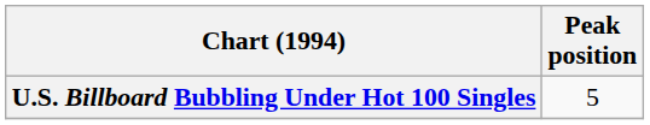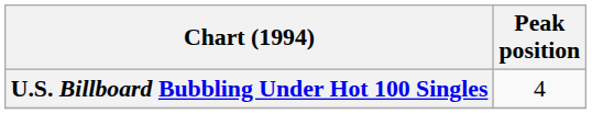 <table class="wikitable sortable plainrowheaders" style="text-align:center">
 <tr>
 <th scope="col">Chart (1994)</th>
 <th scope="col">Peak<br>position</th>
 </tr>
 <tr>
 <th scope="row">U.S. <em>Billboard</em> <a href='#'>Bubbling Under Hot 100 Singles</a></th>
-<td>5</td>
+<td>4</td>
 </tr>
 <tr>
 </tr>
 </table>
